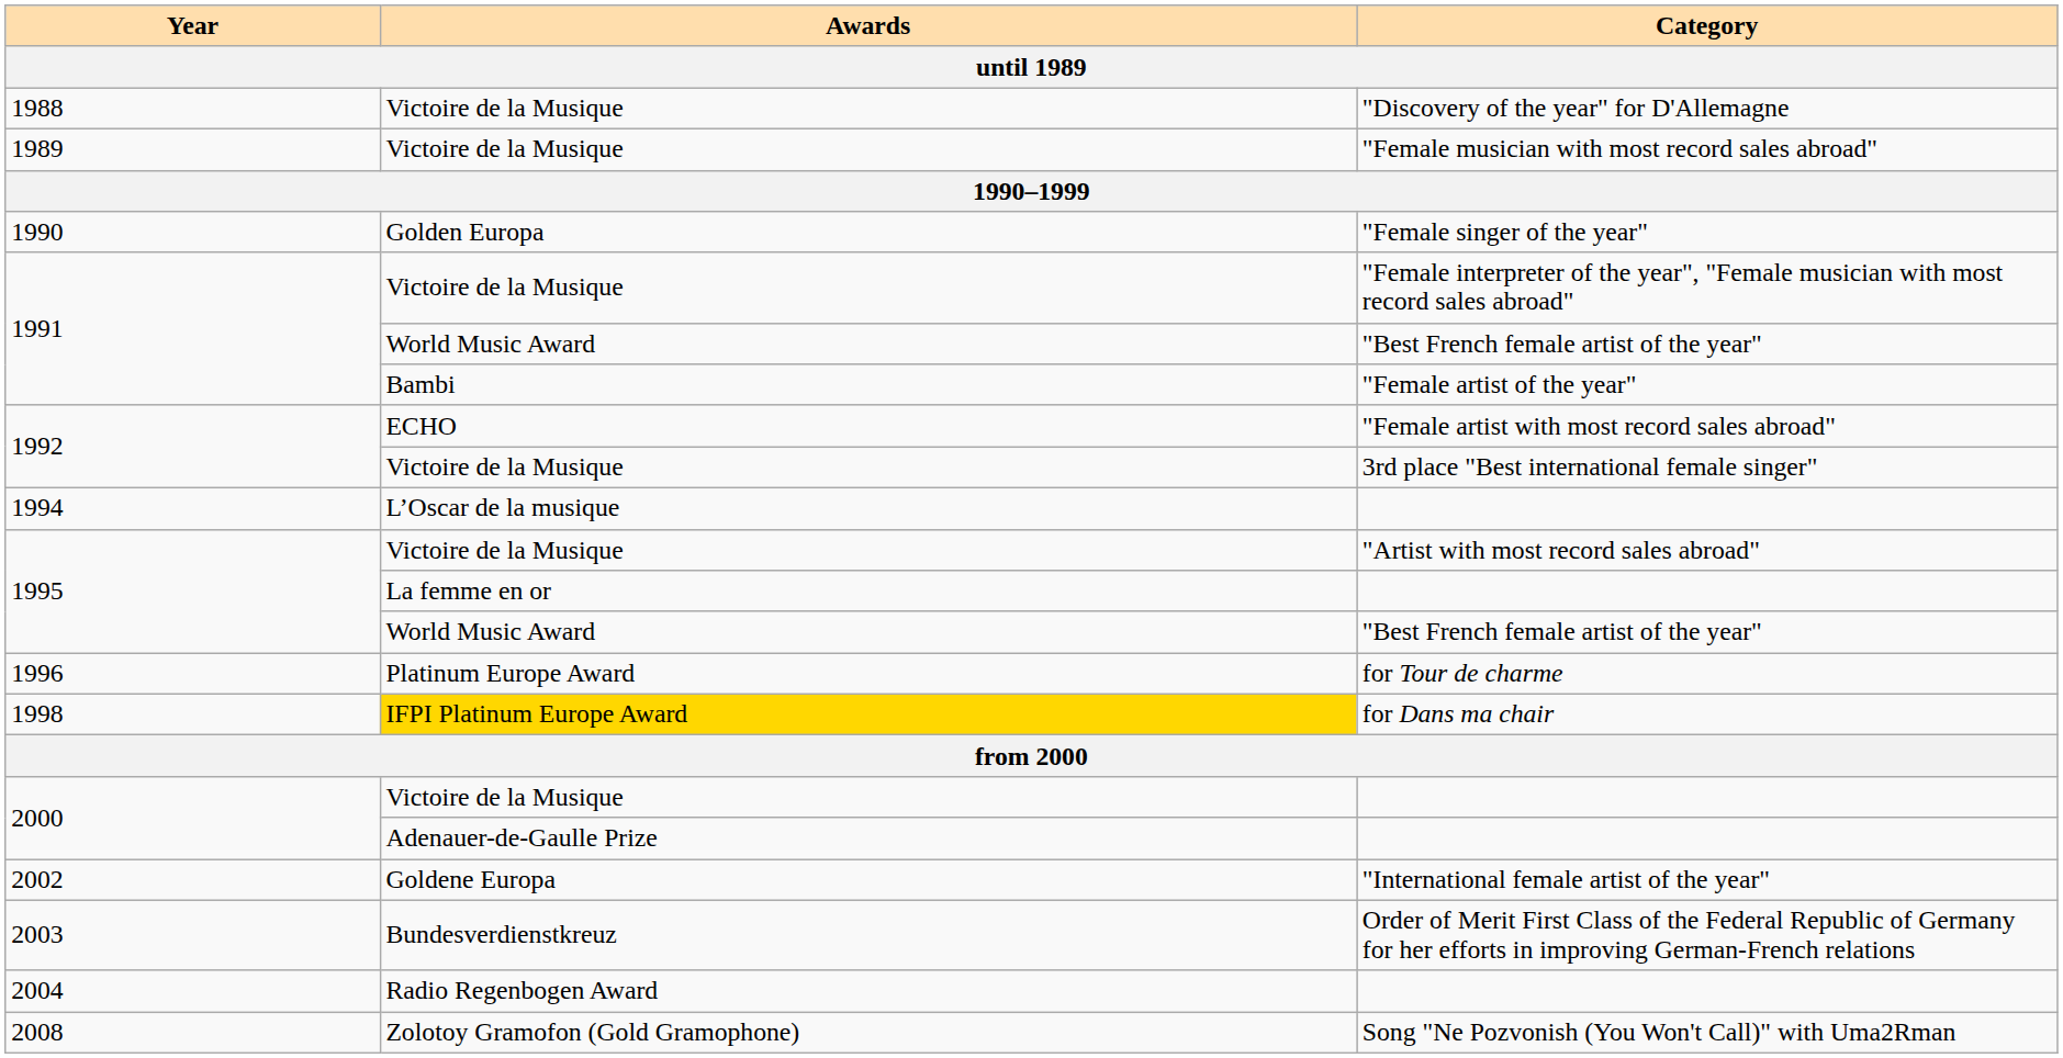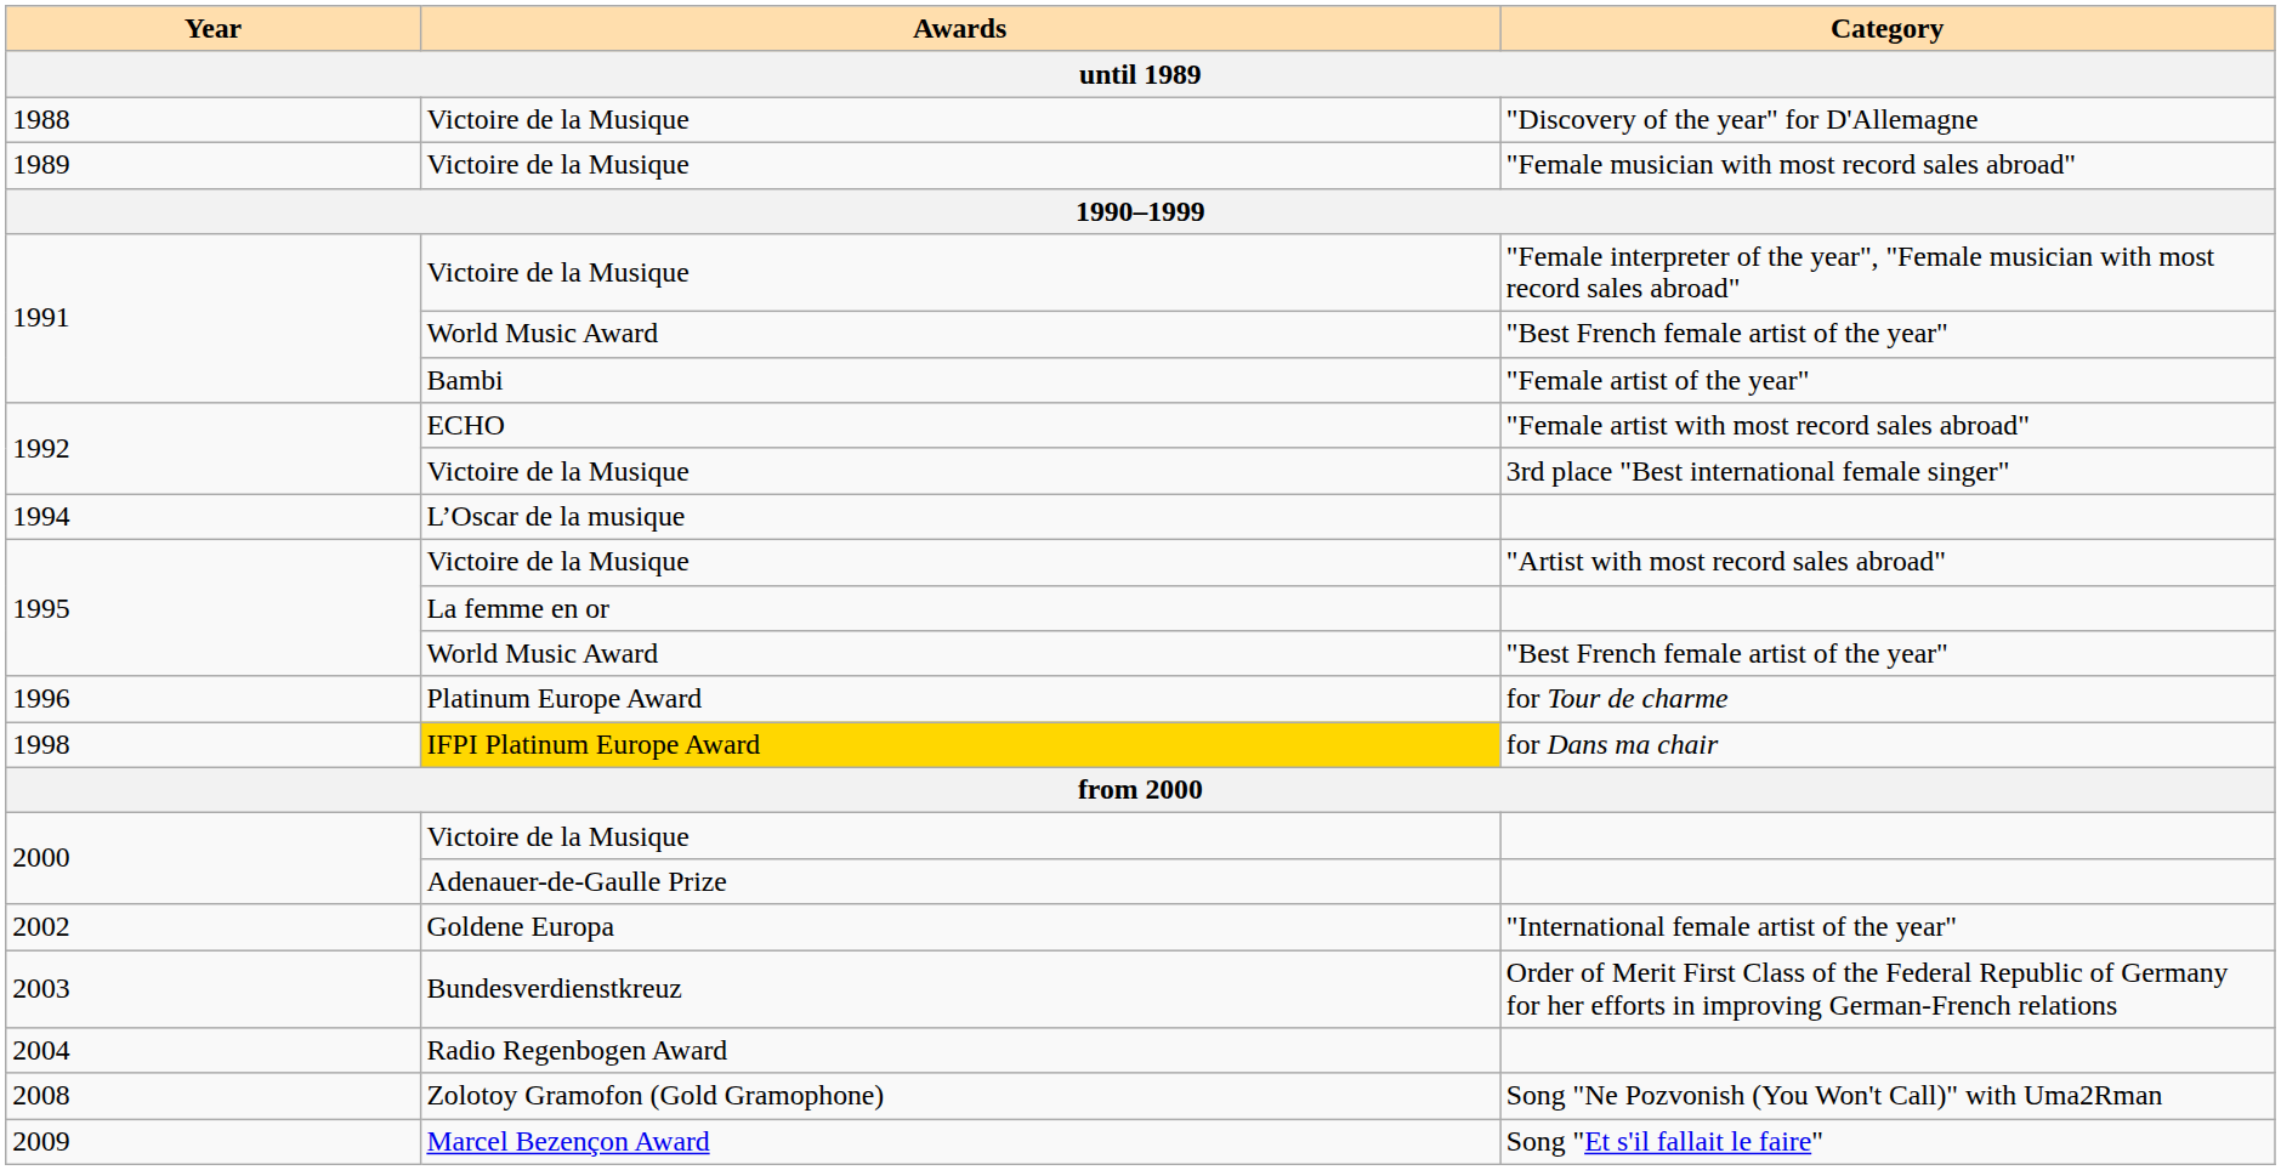 <table style="width:100%;" class="wikitable">
 <tr>
 <th style="width:50px; background:#ffdead;">Year</th>
 <th style="width:100px; background:#ffdead;">Awards</th>
 <th style="width:100px; background:#ffdead;">Category</th>
 </tr>
 <tr>
 <th colspan="3">until 1989</th>
 </tr>
 <tr>
 <td>1988</td>
 <td>Victoire de la Musique</td>
 <td>"Discovery of the year" for D'Allemagne</td>
 </tr>
 <tr>
 <td>1989</td>
 <td>Victoire de la Musique</td>
 <td>"Female musician with most record sales abroad"</td>
 </tr>
 <tr>
 <th colspan="3">1990–1999</th>
-</tr>
-<tr>
-<td>1990</td>
-<td>Golden Europa</td>
-<td>"Female singer of the year"</td>
 </tr>
 <tr>
 <td rowspan="3">1991</td>
 <td>Victoire de la Musique</td>
 <td>"Female interpreter of the year", "Female musician with most record sales abroad"</td>
 </tr>
 <tr>
 <td>World Music Award</td>
 <td>"Best French female artist of the year"</td>
 </tr>
 <tr>
 <td Bambi (La distinction)>Bambi</td>
 <td>"Female artist of the year"</td>
 </tr>
 <tr>
 <td rowspan="2">1992</td>
 <td>ECHO</td>
 <td>"Female artist with most record sales abroad"</td>
 </tr>
 <tr>
 <td>Victoire de la Musique</td>
 <td>3rd place "Best international female singer"</td>
 </tr>
 <tr>
 <td>1994</td>
 <td>L’Oscar de la musique</td>
 <td></td>
 </tr>
 <tr>
 <td rowspan="3">1995</td>
 <td>Victoire de la Musique</td>
 <td>"Artist with most record sales abroad"</td>
 </tr>
 <tr>
 <td>La femme en or</td>
 <td></td>
 </tr>
 <tr>
 <td>World Music Award</td>
 <td>"Best French female artist of the year"</td>
 </tr>
 <tr>
 <td>1996</td>
 <td>Platinum Europe Award</td>
 <td>for <em>Tour de charme</em></td>
 </tr>
 <tr>
 <td>1998</td>
 <td style="background: gold;">IFPI Platinum Europe Award</td>
 <td>for <em>Dans ma chair</em></td>
 </tr>
 <tr>
 <th colspan="3">from 2000</th>
 </tr>
 <tr>
 <td rowspan="2">2000</td>
 <td>Victoire de la Musique</td>
 <td></td>
 </tr>
 <tr>
 <td>Adenauer-de-Gaulle Prize</td>
 <td></td>
 </tr>
 <tr>
 <td>2002</td>
 <td>Goldene Europa</td>
 <td>"International female artist of the year"</td>
 </tr>
 <tr>
 <td>2003</td>
 <td>Bundesverdienstkreuz</td>
 <td>Order of Merit First Class of the Federal Republic of Germany for her efforts in improving German-French relations</td>
 </tr>
 <tr>
 <td>2004</td>
 <td>Radio Regenbogen Award</td>
 <td></td>
 </tr>
 <tr>
 <td>2008</td>
 <td>Zolotoy Gramofon (Gold Gramophone)</td>
 <td>Song "Ne Pozvonish (You Won't Call)" with Uma2Rman</td>
 </tr>
+<tr>
+<td>2009</td>
+<td><a href='#'>Marcel Bezençon Award</a></td>
+<td>Song "<a href='#'>Et s'il fallait le faire</a>"</td>
+</tr>
 </table>
